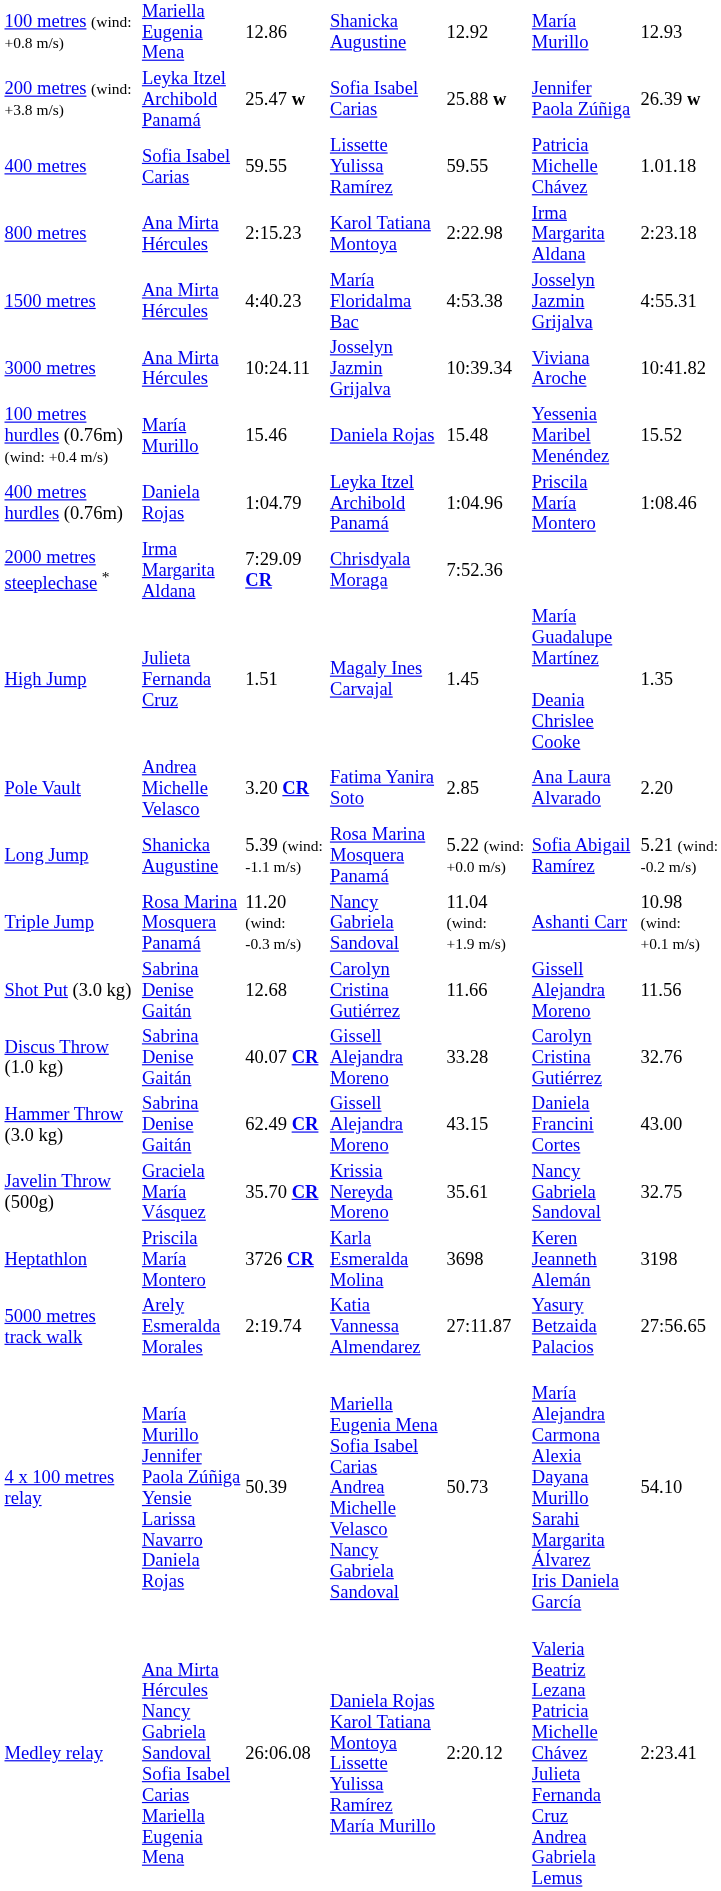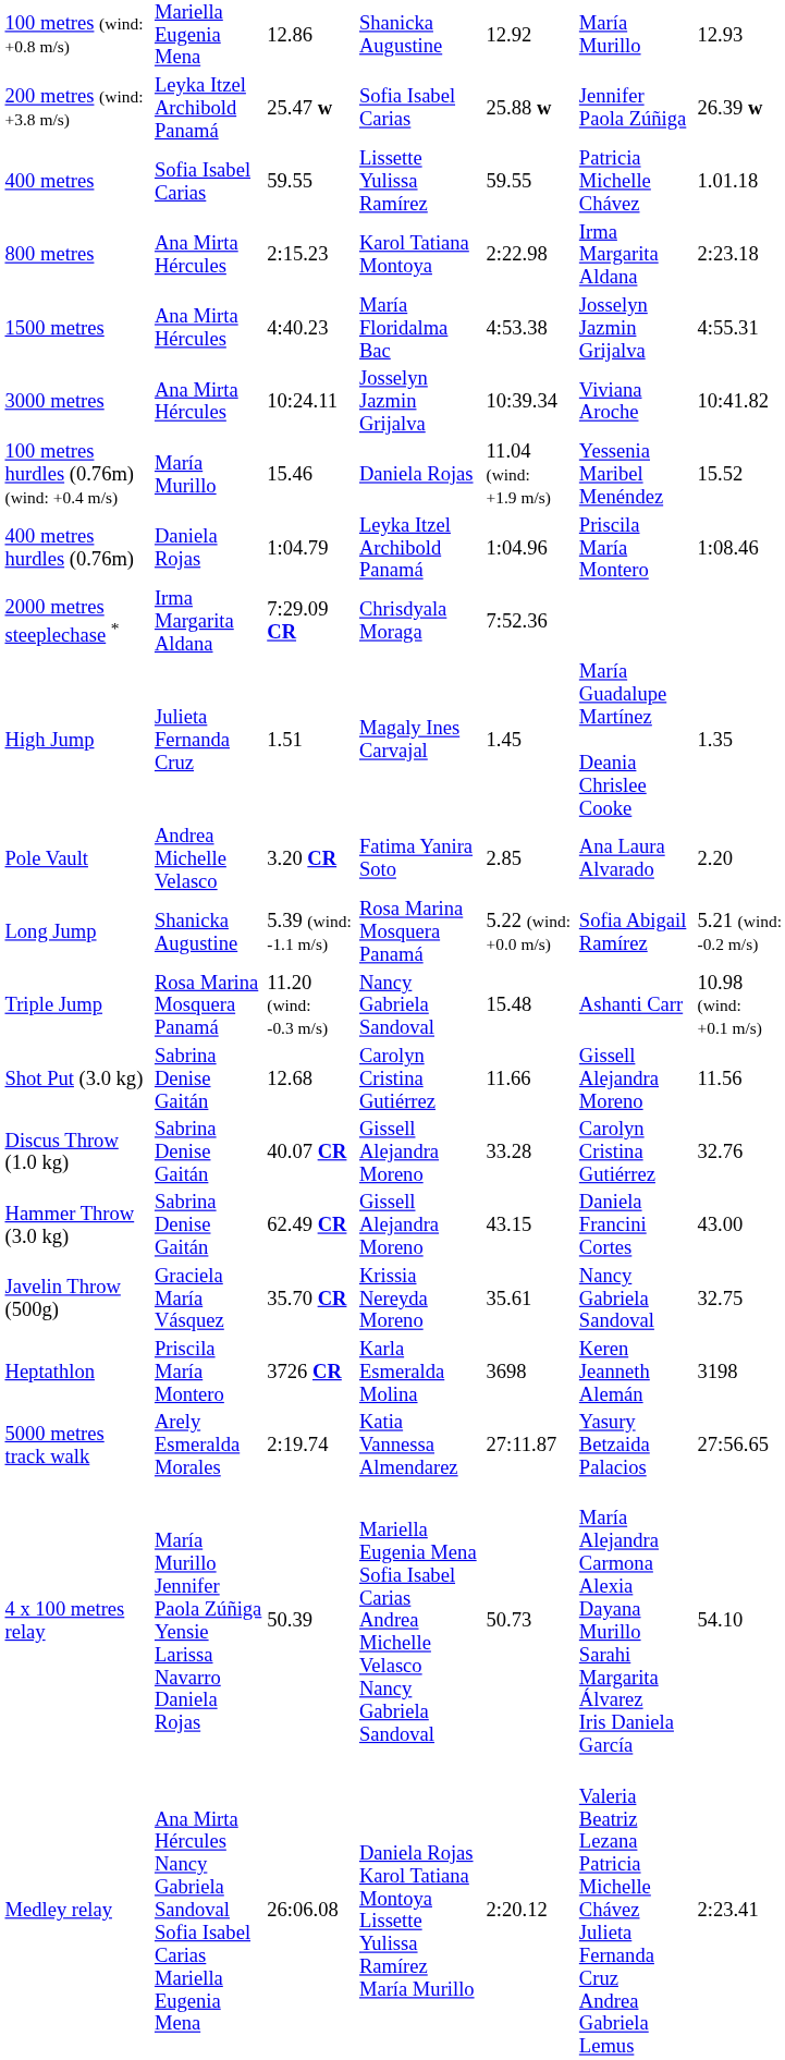 <table>
 <tr>
 <td><a href='#'>100 metres</a> <small>(wind: +0.8 m/s)</small></td>
 <td align=left><a href='#'>Mariella Eugenia Mena</a> <br> </td>
 <td>12.86</td>
 <td align=left><a href='#'>Shanicka Augustine</a> <br> </td>
 <td>12.92</td>
 <td align=left><a href='#'>María Murillo</a> <br> </td>
 <td>12.93</td>
 </tr>
 <tr>
 <td><a href='#'>200 metres</a> <small>(wind: +3.8 m/s)</small></td>
 <td align=left><a href='#'>Leyka Itzel Archibold</a> <br>  <a href='#'>Panamá</a></td>
 <td>25.47 <strong>w</strong></td>
 <td align=left><a href='#'>Sofia Isabel Carias</a> <br> </td>
 <td>25.88 <strong>w</strong></td>
 <td align=left><a href='#'>Jennifer Paola Zúñiga</a> <br> </td>
 <td>26.39 <strong>w</strong></td>
 </tr>
 <tr>
 <td><a href='#'>400 metres</a></td>
 <td align=left><a href='#'>Sofia Isabel Carias</a> <br> </td>
 <td>59.55</td>
 <td align=left><a href='#'>Lissette Yulissa Ramírez</a> <br> </td>
 <td>59.55</td>
 <td align=left><a href='#'>Patricia Michelle Chávez</a> <br> </td>
 <td>1.01.18</td>
 </tr>
 <tr>
 <td><a href='#'>800 metres</a></td>
 <td align=left><a href='#'>Ana Mirta Hércules</a> <br> </td>
 <td>2:15.23</td>
 <td align=left><a href='#'>Karol Tatiana Montoya</a> <br> </td>
 <td>2:22.98</td>
 <td align=left><a href='#'>Irma Margarita Aldana</a> <br> </td>
 <td>2:23.18</td>
 </tr>
 <tr>
 <td><a href='#'>1500 metres</a></td>
 <td align=left><a href='#'>Ana Mirta Hércules</a> <br> </td>
 <td>4:40.23</td>
 <td align=left><a href='#'>María Floridalma Bac</a> <br> </td>
 <td>4:53.38</td>
 <td align=left><a href='#'>Josselyn Jazmin Grijalva</a> <br> </td>
 <td>4:55.31</td>
 </tr>
 <tr>
 <td><a href='#'>3000 metres</a></td>
 <td align=left><a href='#'>Ana Mirta Hércules</a> <br> </td>
 <td>10:24.11</td>
 <td align=left><a href='#'>Josselyn Jazmin Grijalva</a> <br> </td>
 <td>10:39.34</td>
 <td align=left><a href='#'>Viviana Aroche</a> <br> </td>
 <td>10:41.82</td>
 </tr>
 <tr>
 <td><a href='#'>100 metres hurdles</a> (0.76m) <small>(wind: +0.4 m/s)</small></td>
 <td align=left><a href='#'>María Murillo</a> <br> </td>
 <td>15.46</td>
 <td align=left><a href='#'>Daniela Rojas</a> <br> </td>
-<td>15.48</td>
+<td>11.04 <small>(wind: +1.9 m/s)</small></td>
 <td align=left><a href='#'>Yessenia Maribel Menéndez</a> <br> </td>
 <td>15.52</td>
 </tr>
 <tr>
 <td><a href='#'>400 metres hurdles</a> (0.76m)</td>
 <td align=left><a href='#'>Daniela Rojas</a> <br> </td>
 <td>1:04.79</td>
 <td align=left><a href='#'>Leyka Itzel Archibold</a> <br>  <a href='#'>Panamá</a></td>
 <td>1:04.96</td>
 <td align=left><a href='#'>Priscila María Montero</a> <br> </td>
 <td>1:08.46</td>
 </tr>
 <tr>
 <td><a href='#'>2000 metres steeplechase</a> <sup>*</sup></td>
 <td align=left><a href='#'>Irma Margarita Aldana</a> <br> </td>
 <td>7:29.09 <a href='#'><strong>CR</strong></a></td>
 <td align=left><a href='#'>Chrisdyala Moraga</a> <br> </td>
 <td>7:52.36</td>
 <td></td>
 <td></td>
 </tr>
 <tr>
 <td><a href='#'>High Jump</a></td>
 <td align=left><a href='#'>Julieta Fernanda Cruz</a> <br> </td>
 <td>1.51</td>
 <td align=left><a href='#'>Magaly Ines Carvajal</a> <br> </td>
 <td>1.45</td>
 <td align=left><a href='#'>María Guadalupe Martínez</a> <br>  <br> <a href='#'>Deania Chrislee Cooke</a> <br> </td>
 <td>1.35</td>
 </tr>
 <tr>
 <td><a href='#'>Pole Vault</a></td>
 <td align=left><a href='#'>Andrea Michelle Velasco</a> <br> </td>
 <td>3.20 <a href='#'><strong>CR</strong></a></td>
 <td align=left><a href='#'>Fatima Yanira Soto</a> <br> </td>
 <td>2.85</td>
 <td align=left><a href='#'>Ana Laura Alvarado</a> <br> </td>
 <td>2.20</td>
 </tr>
 <tr>
 <td><a href='#'>Long Jump</a></td>
 <td align=left><a href='#'>Shanicka Augustine</a> <br> </td>
 <td>5.39 <small>(wind: -1.1 m/s)</small></td>
 <td align=left><a href='#'>Rosa Marina Mosquera</a> <br>  <a href='#'>Panamá</a></td>
 <td>5.22 <small>(wind: +0.0 m/s)</small></td>
 <td align=left><a href='#'>Sofia Abigail Ramírez</a> <br> </td>
 <td>5.21 <small>(wind: -0.2 m/s)</small></td>
 </tr>
 <tr>
 <td><a href='#'>Triple Jump</a></td>
 <td align=left><a href='#'>Rosa Marina Mosquera</a> <br>  <a href='#'>Panamá</a></td>
 <td>11.20 <small>(wind: -0.3 m/s)</small></td>
 <td align=left><a href='#'>Nancy Gabriela Sandoval</a> <br> </td>
-<td>11.04 <small>(wind: +1.9 m/s)</small></td>
+<td>15.48</td>
 <td align=left><a href='#'>Ashanti Carr</a> <br> </td>
 <td>10.98 <small>(wind: +0.1 m/s)</small></td>
 </tr>
 <tr>
 <td><a href='#'>Shot Put</a> (3.0 kg)</td>
 <td align=left><a href='#'>Sabrina Denise Gaitán</a> <br> </td>
 <td>12.68</td>
 <td align=left><a href='#'>Carolyn Cristina Gutiérrez</a> <br> </td>
 <td>11.66</td>
 <td align=left><a href='#'>Gissell Alejandra Moreno</a> <br> </td>
 <td>11.56</td>
 </tr>
 <tr>
 <td><a href='#'>Discus Throw</a> (1.0 kg)</td>
 <td align=left><a href='#'>Sabrina Denise Gaitán</a> <br> </td>
 <td>40.07 <a href='#'><strong>CR</strong></a></td>
 <td align=left><a href='#'>Gissell Alejandra Moreno</a> <br> </td>
 <td>33.28</td>
 <td align=left><a href='#'>Carolyn Cristina Gutiérrez</a> <br> </td>
 <td>32.76</td>
 </tr>
 <tr>
 <td><a href='#'>Hammer Throw</a> (3.0 kg)</td>
 <td align=left><a href='#'>Sabrina Denise Gaitán</a> <br> </td>
 <td>62.49 <a href='#'><strong>CR</strong></a></td>
 <td align=left><a href='#'>Gissell Alejandra Moreno</a> <br> </td>
 <td>43.15</td>
 <td align=left><a href='#'>Daniela Francini Cortes</a> <br> </td>
 <td>43.00</td>
 </tr>
 <tr>
 <td><a href='#'>Javelin Throw</a> (500g)</td>
 <td align=left><a href='#'>Graciela María Vásquez</a> <br> </td>
 <td>35.70 <a href='#'><strong>CR</strong></a></td>
 <td align=left><a href='#'>Krissia Nereyda Moreno</a> <br> </td>
 <td>35.61</td>
 <td align=left><a href='#'>Nancy Gabriela Sandoval</a> <br> </td>
 <td>32.75</td>
 </tr>
 <tr>
 <td><a href='#'>Heptathlon</a></td>
 <td align=left><a href='#'>Priscila María Montero</a> <br> </td>
 <td>3726 <a href='#'><strong>CR</strong></a></td>
 <td align=left><a href='#'>Karla Esmeralda Molina</a> <br> </td>
 <td>3698</td>
 <td align=left><a href='#'>Keren Jeanneth Alemán</a> <br> </td>
 <td>3198</td>
 </tr>
 <tr>
 <td><a href='#'>5000 metres track walk</a></td>
 <td align=left><a href='#'>Arely Esmeralda Morales</a> <br> </td>
 <td>2:19.74</td>
 <td align=left><a href='#'>Katia Vannessa Almendarez</a> <br> </td>
 <td>27:11.87</td>
 <td align=left><a href='#'>Yasury Betzaida Palacios</a> <br> </td>
 <td>27:56.65</td>
 </tr>
 <tr>
 <td><a href='#'>4 x 100 metres relay</a></td>
 <td> <br> <a href='#'>María Murillo</a> <br> <a href='#'>Jennifer Paola Zúñiga</a> <br> <a href='#'>Yensie Larissa Navarro</a> <br> <a href='#'>Daniela Rojas</a></td>
 <td>50.39</td>
 <td> <br> <a href='#'>Mariella Eugenia Mena</a> <br> <a href='#'>Sofia Isabel Carias</a> <br> <a href='#'>Andrea Michelle Velasco</a> <br> <a href='#'>Nancy Gabriela Sandoval</a></td>
 <td>50.73</td>
 <td> <br> <a href='#'>María Alejandra Carmona</a> <br> <a href='#'>Alexia Dayana Murillo</a> <br> <a href='#'>Sarahi Margarita Álvarez</a> <br> <a href='#'>Iris Daniela García</a></td>
 <td>54.10</td>
 </tr>
 <tr>
 <td><a href='#'>Medley relay</a></td>
 <td> <br> <a href='#'>Ana Mirta Hércules</a> <br> <a href='#'>Nancy Gabriela Sandoval</a> <br> <a href='#'>Sofia Isabel Carias</a> <br> <a href='#'>Mariella Eugenia Mena</a></td>
 <td>26:06.08</td>
 <td> <br> <a href='#'>Daniela Rojas</a> <br> <a href='#'>Karol Tatiana Montoya</a> <br> <a href='#'>Lissette Yulissa Ramírez</a> <br> <a href='#'>María Murillo</a></td>
 <td>2:20.12</td>
 <td> <br> <a href='#'>Valeria Beatriz Lezana</a> <br> <a href='#'>Patricia Michelle Chávez</a> <br> <a href='#'>Julieta Fernanda Cruz</a> <br> <a href='#'>Andrea Gabriela Lemus</a></td>
 <td>2:23.41</td>
 </tr>
 </table>
